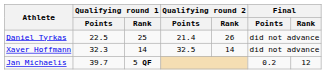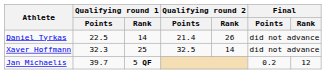 <table class="wikitable" style="font-size:90%">
 <tr>
 <th rowspan="2">Athlete</th>
 <th colspan="2">Qualifying round 1</th>
 <th colspan="2">Qualifying round 2</th>
 <th colspan="2">Final</th>
 </tr>
 <tr>
 <th>Points</th>
 <th>Rank</th>
 <th>Points</th>
 <th>Rank</th>
 <th>Points</th>
 <th>Rank</th>
 </tr>
 <tr>
 <td><a href='#'>Daniel Tyrkas</a></td>
 <td align="center">22.5</td>
-<td align="center">25</td>
+<td align="center">14</td>
 <td align="center">21.4</td>
 <td align="center">26</td>
 <td colspan="2">did not advance</td>
 </tr>
 <tr>
 <td><a href='#'>Xaver Hoffmann</a></td>
 <td align="center">32.3</td>
-<td align="center">14</td>
+<td align="center">25</td>
 <td align="center">32.5</td>
 <td align="center">14</td>
 <td colspan="2">did not advance</td>
 </tr>
 <tr>
 <td><a href='#'>Jan Michaelis</a></td>
 <td align="center">39.7</td>
 <td align="center">5 <strong>QF</strong></td>
 <td colspan="2" bgcolor="wheat"></td>
 <td align="center">0.2</td>
 <td align="center">12</td>
 </tr>
 </table>
